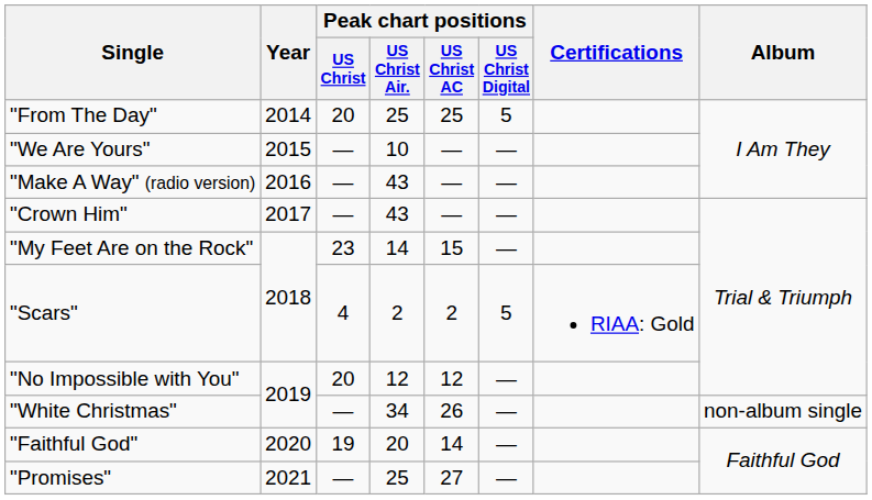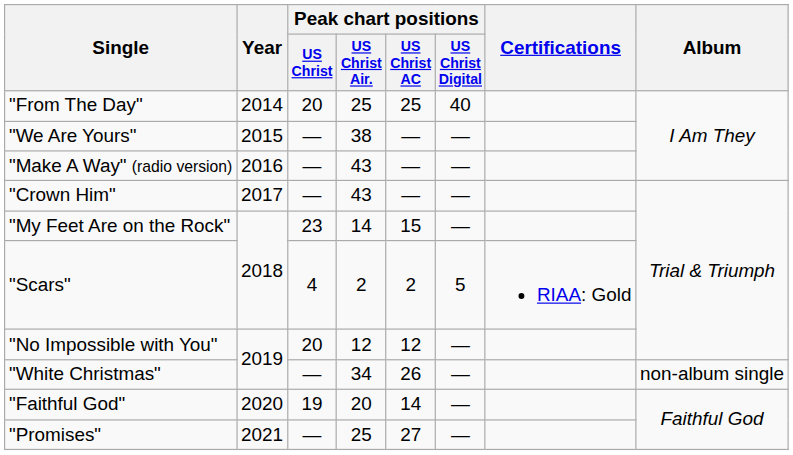 <table class="wikitable wiki table" style="text-align:center;">
 <tr>
 <th rowspan="2">Single</th>
 <th rowspan="2">Year</th>
 <th colspan="4" scope="col">Peak chart positions</th>
 <th rowspan="2"><a href='#'>Certifications</a></th>
 <th rowspan="2">Album</th>
 </tr>
 <tr style="font-size:smaller;">
 <th scope="col" style="width:3em;font-size:90%;"><a href='#'>US<br>Christ</a><br></th>
 <th scope="col" style="width:3em;font-size:90%;"><a href='#'>US<br>Christ Air.</a><br></th>
 <th scope="col" style="width:3em;font-size:90%;"><a href='#'>US Christ AC</a><br></th>
 <th scope="col" style="width:3em;font-size:90%;"><a href='#'>US Christ Digital</a><br></th>
 </tr>
 <tr>
 <td align="left">"From The Day"</td>
 <td>2014</td>
 <td>20</td>
 <td>25</td>
 <td>25</td>
-<td>5</td>
+<td>40</td>
 <td></td>
 <td rowspan="3"><em>I Am They</em></td>
 </tr>
 <tr>
 <td align="left">"We Are Yours"</td>
 <td>2015</td>
 <td>—</td>
-<td>10</td>
+<td>38</td>
 <td>—</td>
 <td>—</td>
 <td></td>
 </tr>
 <tr>
 <td align="left">"Make A Way" <small>(radio version)</small></td>
 <td>2016</td>
 <td>—</td>
 <td>43</td>
 <td>—</td>
 <td>—</td>
 <td></td>
 </tr>
 <tr>
 <td align="left">"Crown Him"</td>
 <td>2017</td>
 <td>—</td>
 <td>43</td>
 <td>—</td>
 <td>—</td>
 <td></td>
 <td rowspan="4"><em>Trial & Triumph</em></td>
 </tr>
 <tr>
 <td align="left">"My Feet Are on the Rock"</td>
 <td rowspan="2">2018</td>
 <td>23</td>
 <td>14</td>
 <td>15</td>
 <td>—</td>
 <td></td>
 </tr>
 <tr>
 <td align="left">"Scars"</td>
 <td>4</td>
 <td>2</td>
 <td>2</td>
 <td>5</td>
 <td><br><ul><li><a href='#'>RIAA</a>: Gold</li></ul></td>
 </tr>
 <tr>
 <td align="left">"No Impossible with You"</td>
 <td rowspan="2">2019</td>
 <td>20</td>
 <td>12</td>
 <td>12</td>
 <td>—</td>
 <td></td>
 </tr>
 <tr>
 <td align="left">"White Christmas"</td>
 <td>—</td>
 <td>34</td>
 <td>26</td>
 <td>—</td>
 <td></td>
 <td>non-album single</td>
 </tr>
 <tr>
 <td align="left">"Faithful God"</td>
 <td>2020</td>
 <td>19</td>
 <td>20</td>
 <td>14</td>
 <td>—</td>
 <td></td>
 <td rowspan="2"><em>Faithful God</em></td>
 </tr>
 <tr>
 <td align="left">"Promises"</td>
 <td>2021</td>
 <td>—</td>
 <td>25</td>
 <td>27</td>
 <td>—</td>
 <td></td>
 </tr>
 </table>
